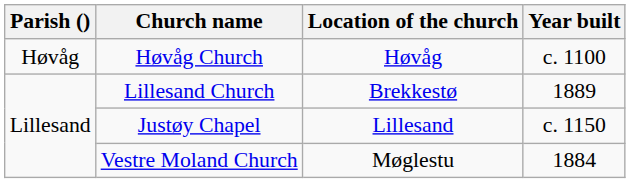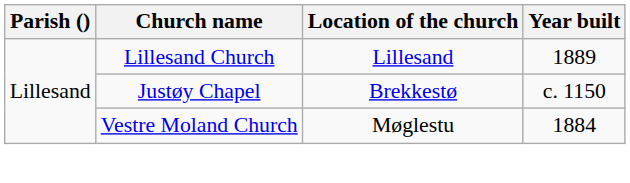 <table class="wikitable" style="text-align:center">
 <tr>
 <th>Parish ()</th>
 <th>Church name</th>
 <th>Location of the church</th>
 <th>Year built</th>
 </tr>
 <tr>
-<td rowspan="1">Høvåg</td>
-<td><a href='#'>Høvåg Church</a></td>
-<td><a href='#'>Høvåg</a></td>
-<td>c. 1100</td>
-</tr>
-<tr>
 <td rowspan="3">Lillesand</td>
 <td><a href='#'>Lillesand Church</a></td>
-<td><a href='#'>Brekkestø</a></td>
+<td><a href='#'>Lillesand</a></td>
 <td>1889</td>
 </tr>
 <tr>
 <td><a href='#'>Justøy Chapel</a></td>
-<td><a href='#'>Lillesand</a></td>
+<td><a href='#'>Brekkestø</a></td>
 <td>c. 1150</td>
 </tr>
 <tr>
 <td><a href='#'>Vestre Moland Church</a></td>
 <td>Møglestu</td>
 <td>1884</td>
 </tr>
 </table>
